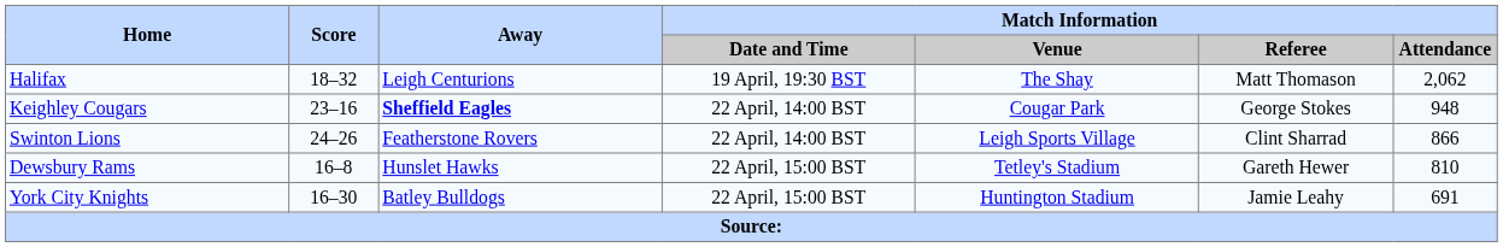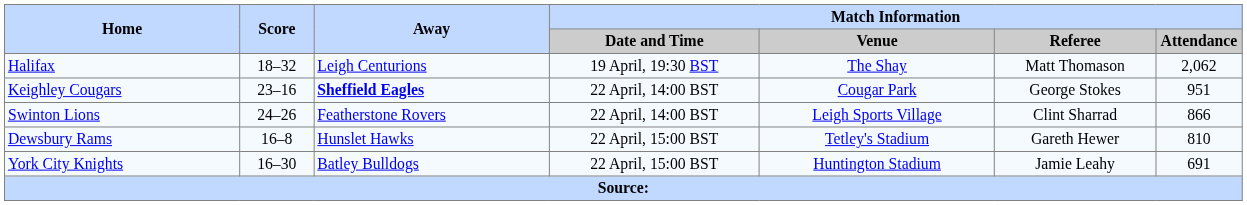 <table border="1" cellpadding="3" cellspacing="0" style="border-collapse:collapse; text-align:center; width:100%;">
 <tr style="background:#c1d8ff;">
 <th rowspan="2" style="width:19%;">Home</th>
 <th rowspan="2" style="width:6%;">Score</th>
 <th rowspan="2" style="width:19%;">Away</th>
 <th colspan=6>Match Information</th>
 </tr>
 <tr style="background:#ccc;">
 <th width=17%>Date and Time</th>
 <th width=19%>Venue</th>
 <th width=13%>Referee</th>
 <th width=7%>Attendance</th>
 </tr>
 <tr style="background:#f5faff;">
 <td align=left> <a href='#'>Halifax</a></td>
 <td>18–32</td>
 <td align=left> <a href='#'>Leigh Centurions</a></td>
 <td>19 April, 19:30 <a href='#'>BST</a></td>
 <td><a href='#'>The Shay</a></td>
 <td>Matt Thomason</td>
 <td>2,062</td>
 </tr>
 <tr style="background:#f5faff;">
 <td align=left> <a href='#'>Keighley Cougars</a></td>
 <td>23–16</td>
 <td align=left><strong> <a href='#'>Sheffield Eagles</a></strong></td>
 <td>22 April, 14:00 BST</td>
 <td><a href='#'>Cougar Park</a></td>
 <td>George Stokes</td>
-<td>948</td>
+<td>951</td>
 </tr>
 <tr style="background:#f5faff;">
 <td align=left> <a href='#'>Swinton Lions</a></td>
 <td>24–26</td>
 <td align=left> <a href='#'>Featherstone Rovers</a></td>
 <td>22 April, 14:00 BST</td>
 <td><a href='#'>Leigh Sports Village</a></td>
 <td>Clint Sharrad</td>
 <td>866</td>
 </tr>
 <tr style="background:#f5faff;">
 <td align=left> <a href='#'>Dewsbury Rams</a></td>
 <td>16–8</td>
 <td align=left> <a href='#'>Hunslet Hawks</a></td>
 <td>22 April, 15:00 BST</td>
 <td><a href='#'>Tetley's Stadium</a></td>
 <td>Gareth Hewer</td>
 <td>810</td>
 </tr>
 <tr style="background:#f5faff;">
 <td align=left> <a href='#'>York City Knights</a></td>
 <td>16–30</td>
 <td align=left> <a href='#'>Batley Bulldogs</a></td>
 <td>22 April, 15:00 BST</td>
 <td><a href='#'>Huntington Stadium</a></td>
 <td>Jamie Leahy</td>
 <td>691</td>
 </tr>
 <tr style="background:#c1d8ff;">
 <th colspan=12>Source:</th>
 </tr>
 </table>
